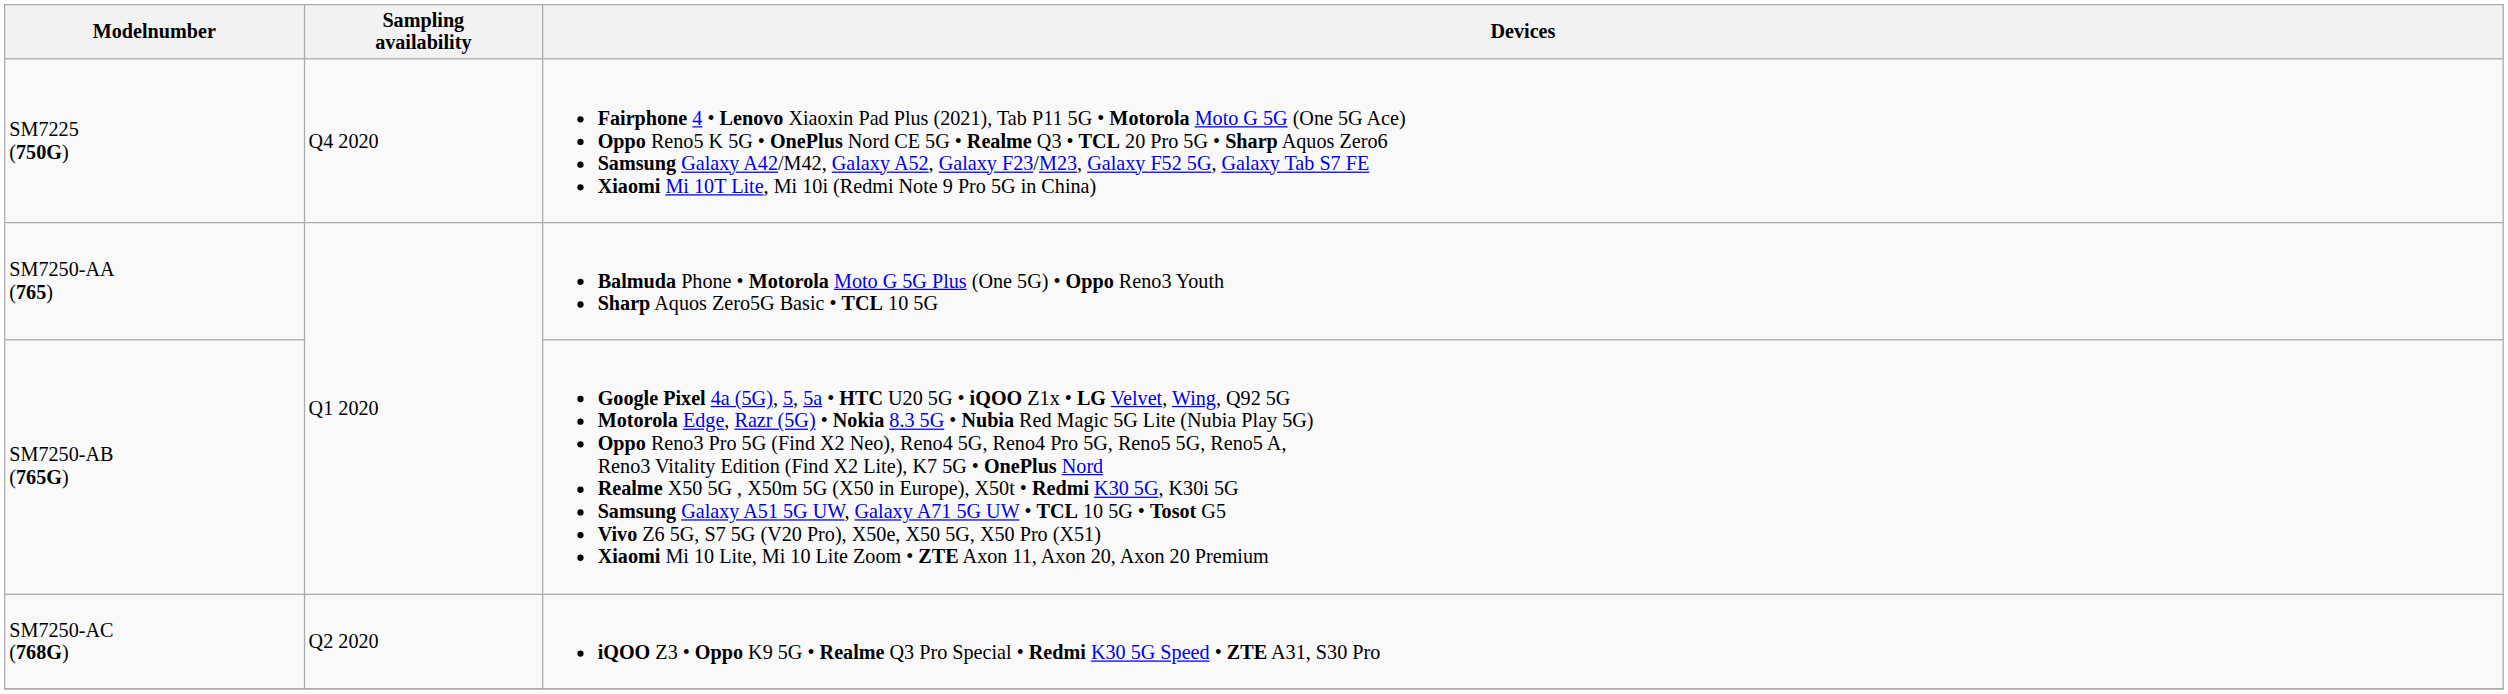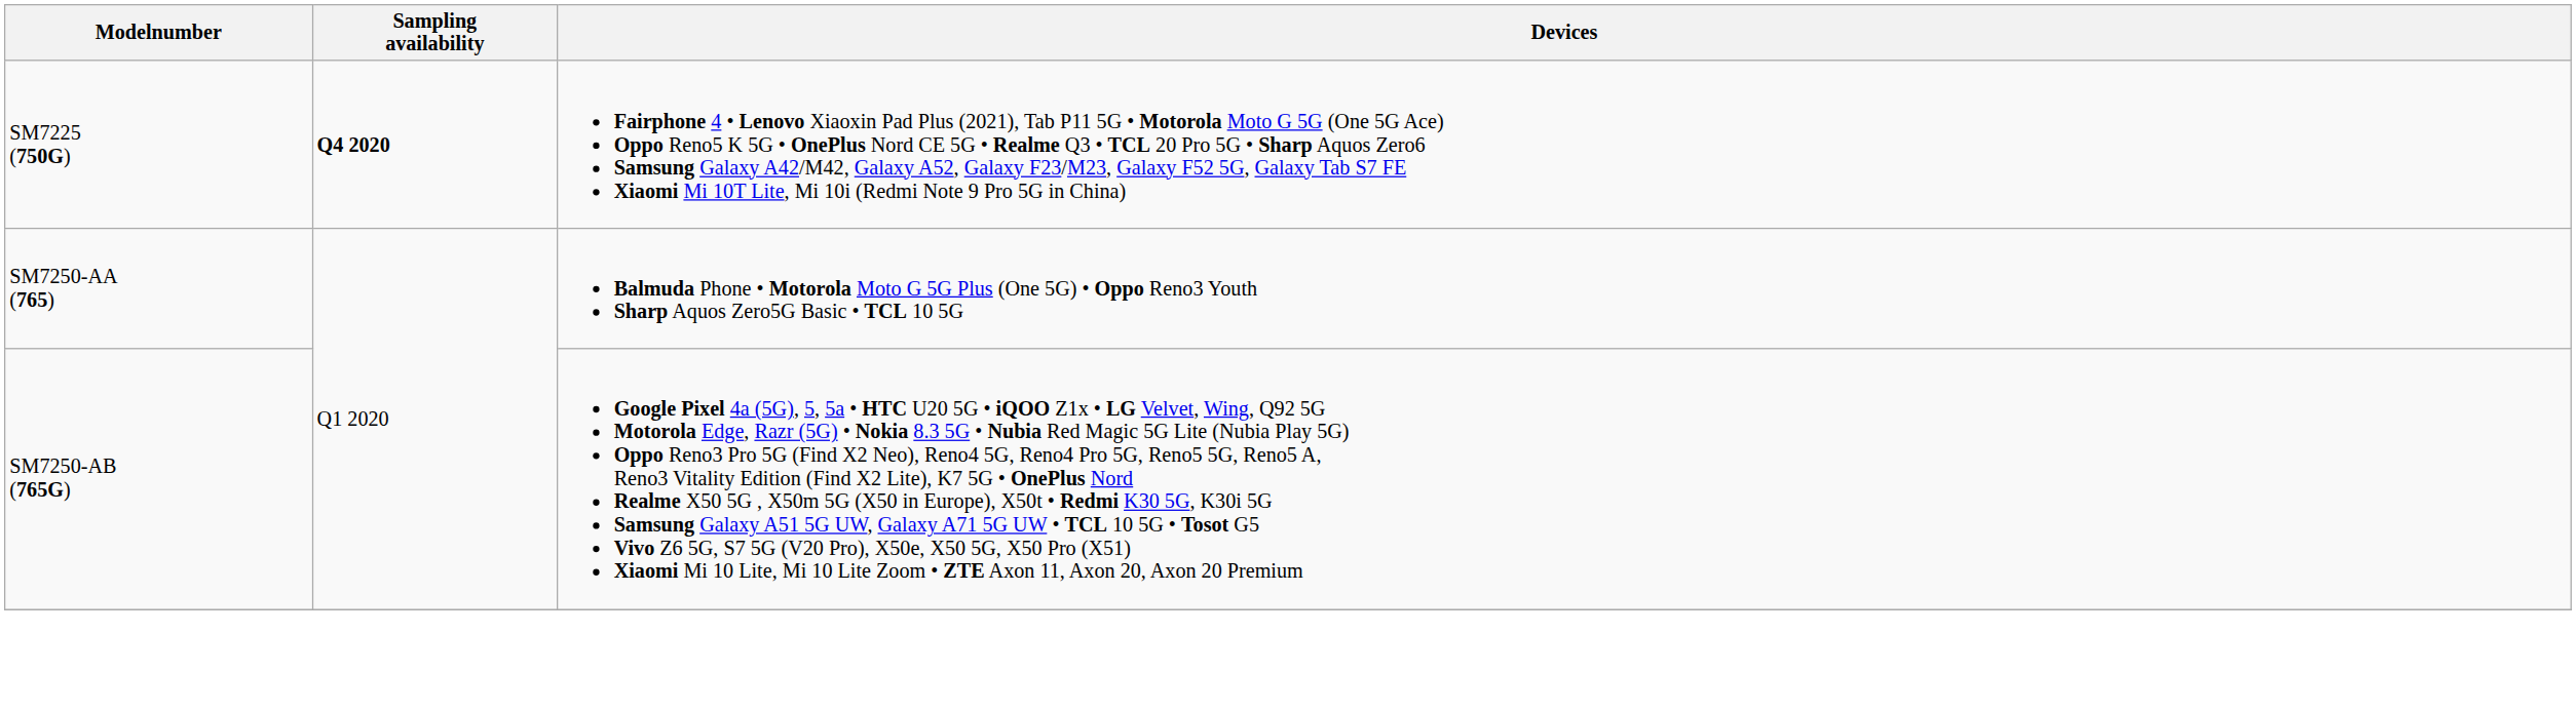 <table class="wikitable" style="width:100%">
 <tr>
 <th>Modelnumber</th>
 <th>Sampling<br>availability</th>
 <th>Devices</th>
 </tr>
 <tr>
 <td>SM7225 <br>(<strong>750G</strong>)</td>
-<td>Q4 2020</td>
+<td><strong>Q4 2020</strong></td>
 <td><br><ul><li><strong>Fairphone</strong> <a href='#'>4</a> • <strong>Lenovo</strong> Xiaoxin Pad Plus (2021), Tab P11 5G • <strong>Motorola</strong> <a href='#'>Moto G 5G</a> (One 5G Ace)</li><li><strong>Oppo</strong> Reno5 K 5G • <strong>OnePlus</strong> Nord CE 5G • <strong>Realme</strong> Q3 • <strong>TCL</strong> 20 Pro 5G • <strong>Sharp</strong> Aquos Zero6</li><li><strong>Samsung</strong> <a href='#'>Galaxy A42</a>/M42, <a href='#'>Galaxy A52</a>, <a href='#'>Galaxy F23</a>/<a href='#'>M23</a>, <a href='#'>Galaxy F52 5G</a>, <a href='#'>Galaxy Tab S7 FE</a></li><li><strong>Xiaomi</strong> <a href='#'>Mi 10T Lite</a>, Mi 10i (Redmi Note 9 Pro 5G in China)</li></ul></td>
 </tr>
 <tr>
 <td>SM7250-AA <br>(<strong>765</strong>)</td>
 <td rowspan="2">Q1 2020</td>
 <td><br><ul><li><strong>Balmuda</strong> Phone • <strong>Motorola</strong> <a href='#'>Moto G 5G Plus</a> (One 5G) • <strong>Oppo</strong> Reno3 Youth</li><li><strong>Sharp</strong> Aquos Zero5G Basic • <strong>TCL</strong> 10 5G</li></ul></td>
 </tr>
 <tr>
 <td>SM7250-AB <br>(<strong>765G</strong>)</td>
 <td><br><ul><li><strong>Google Pixel</strong> <a href='#'>4a (5G)</a>, <a href='#'>5</a>, <a href='#'>5a</a> • <strong>HTC</strong> U20 5G • <strong>iQOO</strong> Z1x • <strong>LG</strong> <a href='#'>Velvet</a>, <a href='#'>Wing</a>, Q92 5G</li><li><strong>Motorola</strong> <a href='#'>Edge</a>, <a href='#'>Razr (5G)</a> • <strong>Nokia</strong> <a href='#'>8.3 5G</a> • <strong>Nubia</strong> Red Magic 5G Lite (Nubia Play 5G)</li><li><strong>Oppo</strong> Reno3 Pro 5G (Find X2 Neo), Reno4 5G, Reno4 Pro 5G, Reno5 5G, Reno5 A,<br>Reno3 Vitality Edition (Find X2 Lite), K7 5G • <strong>OnePlus</strong> <a href='#'>Nord</a></li><li><strong>Realme</strong> X50 5G , X50m 5G (X50 in Europe), X50t • <strong>Redmi</strong> <a href='#'>K30 5G</a>, K30i 5G</li><li><strong>Samsung</strong> <a href='#'>Galaxy A51 5G UW</a>, <a href='#'>Galaxy A71 5G UW</a> • <strong>TCL</strong> 10 5G • <strong>Tosot</strong> G5</li><li><strong>Vivo</strong> Z6 5G, S7 5G (V20 Pro), X50e, X50 5G, X50 Pro (X51)</li><li><strong>Xiaomi</strong> Mi 10 Lite, Mi 10 Lite Zoom • <strong>ZTE</strong> Axon 11, Axon 20, Axon 20 Premium</li></ul></td>
 </tr>
 <tr>
-<td>SM7250-AC <br>(<strong>768G</strong>)</td>
-<td>Q2 2020</td>
-<td><br><ul><li><strong>iQOO</strong> Z3 • <strong>Oppo</strong> K9 5G • <strong>Realme</strong> Q3 Pro Special • <strong>Redmi</strong> <a href='#'>K30 5G Speed</a> • <strong>ZTE</strong> A31, S30 Pro</li></ul></td>
-</tr>
-<tr>
 </tr>
 </table>
